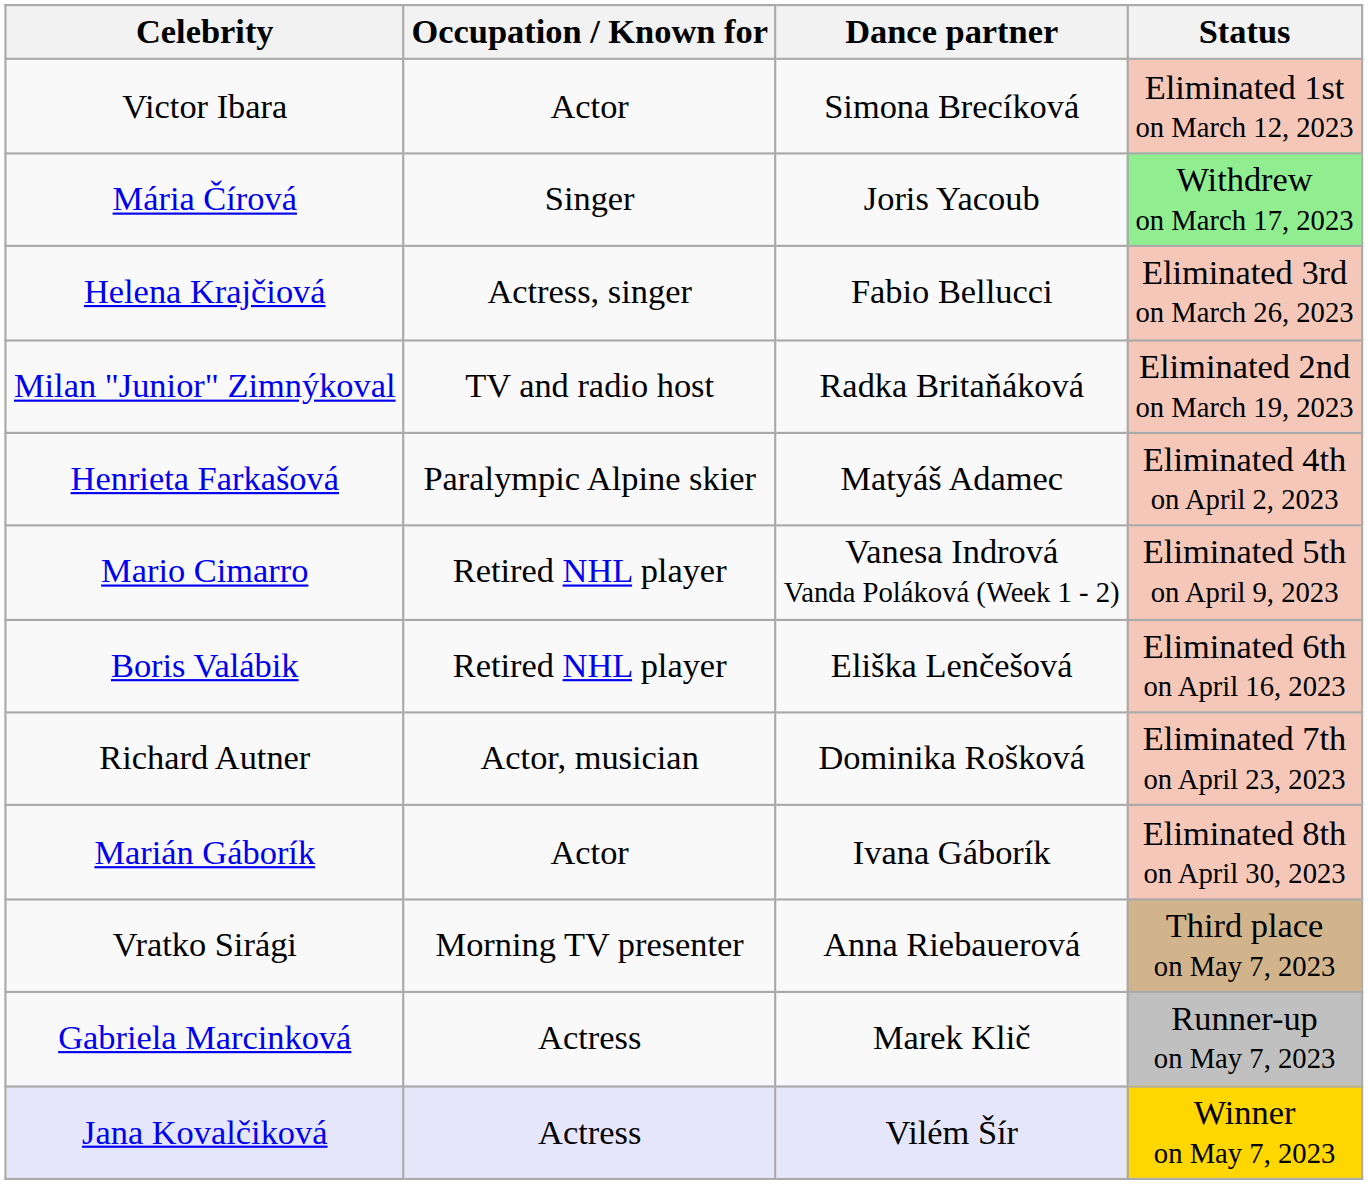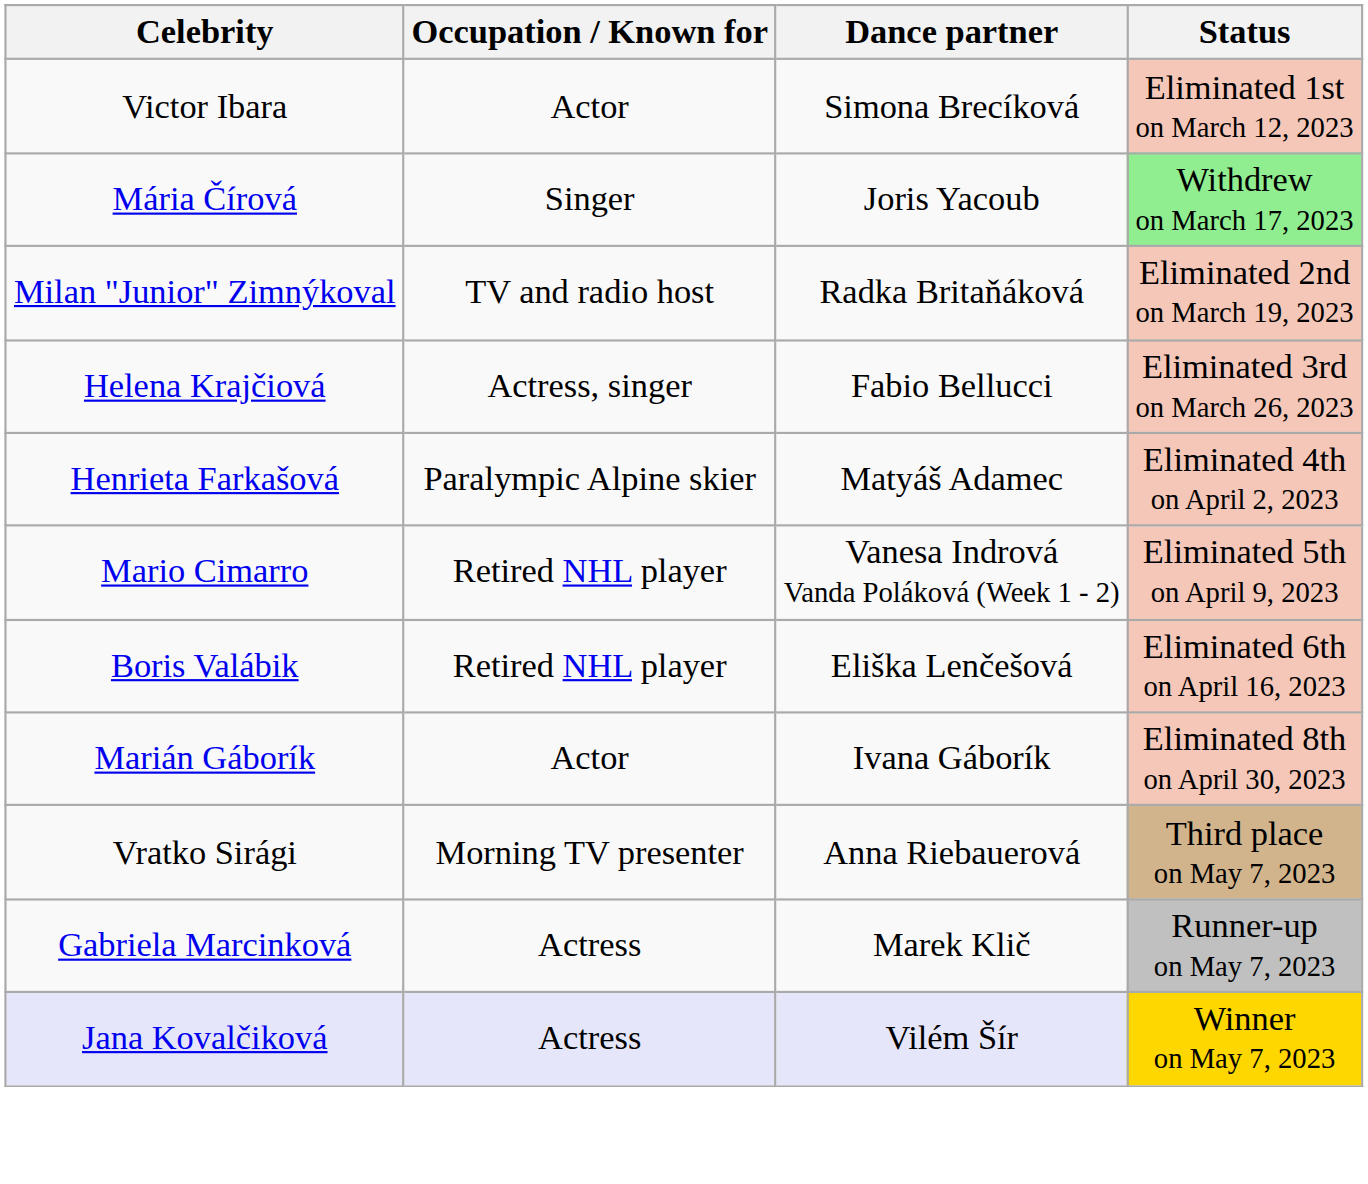 <table class="wikitable" style="margin:auto; text-align:center">
 <tr>
 <th>Celebrity</th>
 <th>Occupation / Known for</th>
 <th>Dance partner</th>
 <th>Status</th>
 </tr>
 <tr>
 <td>Victor Ibara</td>
 <td>Actor</td>
 <td>Simona Brecíková</td>
 <td bgcolor="#F4C7B8">Eliminated 1st<br><small>on March 12, 2023</small></td>
 </tr>
 <tr>
 <td><a href='#'>Mária Čírová</a></td>
 <td>Singer</td>
 <td>Joris Yacoub</td>
 <td bgcolor="lightgreen">Withdrew<br><small>on March 17, 2023</small></td>
 </tr>
 <tr>
+<td><a href='#'>Milan "Junior" Zimnýkoval</a></td>
+<td>TV and radio host</td>
+<td>Radka Britaňáková</td>
+<td bgcolor="#F4C7B8">Eliminated 2nd<br><small>on March 19, 2023</small></td>
+</tr>
+<tr>
 <td><a href='#'>Helena Krajčiová</a></td>
 <td>Actress, singer</td>
 <td>Fabio Bellucci</td>
 <td bgcolor="#F4C7B8">Eliminated 3rd<br><small>on March 26, 2023</small></td>
-</tr>
-<tr>
-<td><a href='#'>Milan "Junior" Zimnýkoval</a></td>
-<td>TV and radio host</td>
-<td>Radka Britaňáková</td>
-<td bgcolor="#F4C7B8">Eliminated 2nd<br><small>on March 19, 2023</small></td>
 </tr>
 <tr>
 <td><a href='#'>Henrieta Farkašová</a></td>
 <td>Paralympic Alpine skier</td>
 <td>Matyáš Adamec</td>
 <td bgcolor="#F4C7B8">Eliminated 4th<br><small>on April 2, 2023</small></td>
 </tr>
 <tr>
 <td><a href='#'>Mario Cimarro</a></td>
 <td>Retired <a href='#'>NHL</a> player</td>
 <td>Vanesa Indrová<br><small>Vanda Poláková (Week 1 - 2)</small></td>
 <td bgcolor="#F4C7B8">Eliminated 5th<br><small>on April 9, 2023</small></td>
 </tr>
 <tr>
 <td><a href='#'>Boris Valábik</a></td>
 <td>Retired <a href='#'>NHL</a> player</td>
 <td>Eliška Lenčešová</td>
 <td bgcolor="#F4C7B8">Eliminated 6th<br><small>on April 16, 2023</small></td>
-</tr>
-<tr>
-<td>Richard Autner</td>
-<td>Actor, musician</td>
-<td>Dominika Rošková</td>
-<td bgcolor="#F4C7B8">Eliminated 7th<br><small>on April 23, 2023</small></td>
 </tr>
 <tr>
 <td><a href='#'>Marián Gáborík</a></td>
 <td>Actor</td>
 <td>Ivana Gáborík</td>
 <td bgcolor="#F4C7B8">Eliminated 8th<br><small>on April 30, 2023</small></td>
 </tr>
 <tr>
 <td>Vratko Sirági</td>
 <td>Morning TV presenter</td>
 <td>Anna Riebauerová</td>
 <td bgcolor="tan">Third place<br><small>on May 7, 2023</small></td>
 </tr>
 <tr>
 <td><a href='#'>Gabriela Marcinková</a></td>
 <td>Actress</td>
 <td>Marek Klič</td>
 <td bgcolor="silver">Runner-up<br><small>on May 7, 2023</small></td>
 </tr>
 <tr>
 <td style="background:lavender;"><a href='#'>Jana Kovalčiková</a></td>
 <td style="background:lavender;">Actress</td>
 <td style="background:lavender;">Vilém Šír</td>
 <td bgcolor="gold">Winner<br><small>on May 7, 2023</small></td>
 </tr>
 </table>
